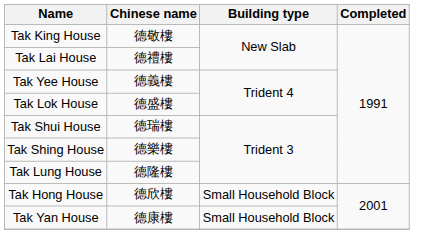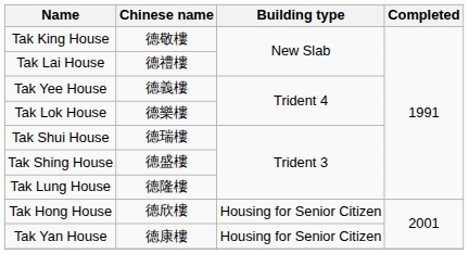 <table class="wikitable" style="text-align: center">
 <tr>
 <th>Name</th>
 <th>Chinese name</th>
 <th>Building type</th>
 <th>Completed</th>
 </tr>
 <tr>
 <td>Tak King House</td>
 <td>德敬樓</td>
 <td rowspan="2">New Slab</td>
 <td rowspan="7">1991</td>
 </tr>
 <tr>
 <td>Tak Lai House</td>
 <td>德禮樓</td>
 </tr>
 <tr>
 <td>Tak Yee House</td>
 <td>德義樓</td>
 <td rowspan="2">Trident 4</td>
 </tr>
 <tr>
 <td>Tak Lok House</td>
-<td>德盛樓</td>
+<td>德樂樓</td>
 </tr>
 <tr>
 <td>Tak Shui House</td>
 <td>德瑞樓</td>
 <td rowspan="3">Trident 3</td>
 </tr>
 <tr>
 <td>Tak Shing House</td>
-<td>德樂樓</td>
+<td>德盛樓</td>
 </tr>
 <tr>
 <td>Tak Lung House</td>
 <td>德隆樓</td>
 </tr>
 <tr>
 <td>Tak Hong House</td>
 <td>德欣樓</td>
-<td>Small Household Block</td>
+<td>Housing for Senior Citizen</td>
 <td rowspan="2">2001</td>
 </tr>
 <tr>
 <td>Tak Yan House</td>
 <td>德康樓</td>
-<td>Small Household Block</td>
+<td>Housing for Senior Citizen</td>
 </tr>
 <tr>
 </tr>
 </table>
